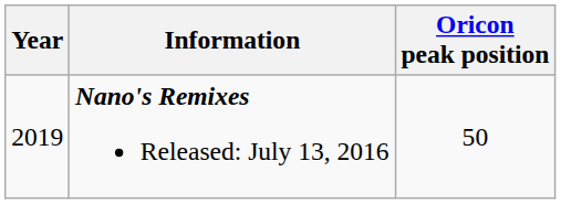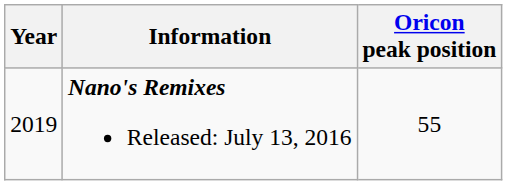 <table class="wikitable">
 <tr>
 <th>Year</th>
 <th>Information</th>
 <th colspan="1"><a href='#'>Oricon</a><br> peak position</th>
 </tr>
 <tr>
 <td>2019</td>
 <td><strong><em>Nano's Remixes</em></strong><br><ul><li>Released: July 13, 2016</li></ul></td>
-<td align="center">50</td>
+<td align="center">55</td>
 </tr>
 </table>
